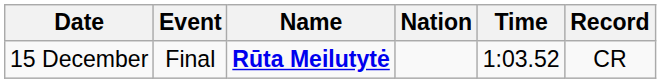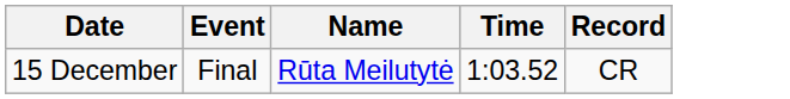 <table class=wikitable style=text-align:center>
 <tr>
 <th>Date</th>
 <th>Event</th>
 <th>Name</th>
-<th>Nation</th>
 <th>Time</th>
 <th>Record</th>
 </tr>
 <tr>
 <td>15 December</td>
 <td>Final</td>
-<td align=left><strong><a href='#'>Rūta Meilutytė</a></strong></td>
-<td align=left></td>
+<td align=left><a href='#'>Rūta Meilutytė</a></td>
 <td>1:03.52</td>
 <td>CR</td>
 </tr>
 </table>
